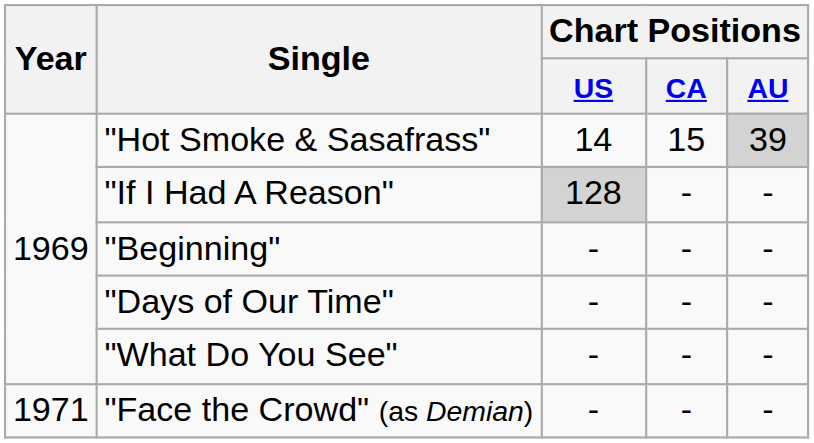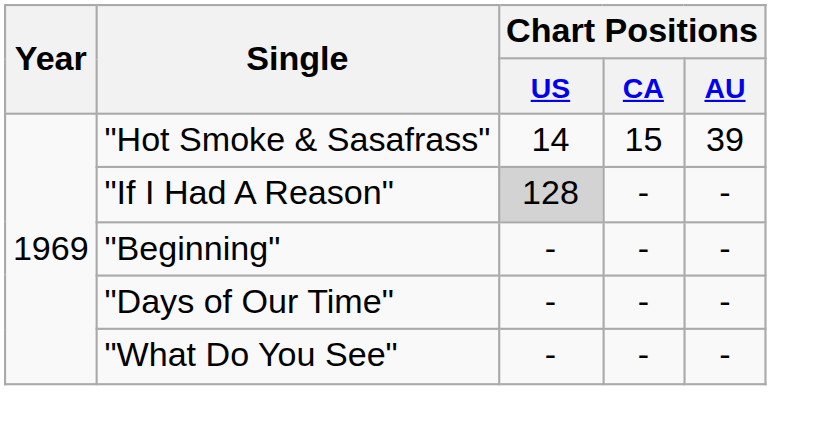 <table class="wikitable">
 <tr>
 <th rowspan="2">Year</th>
 <th rowspan="2">Single</th>
 <th colspan="3">Chart Positions</th>
 </tr>
 <tr>
 <th><small><a href='#'>US</a></small></th>
 <th><small><a href='#'>CA</a></small><br></th>
 <th><small><a href='#'>AU</a></small></th>
 </tr>
 <tr>
 <td rowspan="5">1969</td>
 <td>"Hot Smoke & Sasafrass"</td>
 <td align="center">14</td>
 <td align="center">15</td>
-<td align="center" style="background: lightgrey;">39</td>
+<td align="center">39</td>
 </tr>
 <tr>
 <td>"If I Had A Reason"</td>
 <td align="center" style="background: lightgrey;">128</td>
 <td align="center">-</td>
 <td align="center">-</td>
 </tr>
 <tr>
 <td>"Beginning"</td>
 <td align="center">-</td>
 <td align="center">-</td>
 <td align="center">-</td>
 </tr>
 <tr>
 <td>"Days of Our Time"</td>
 <td align="center">-</td>
 <td align="center">-</td>
 <td align="center">-</td>
 </tr>
 <tr>
 <td>"What Do You See"</td>
 <td align="center">-</td>
 <td align="center">-</td>
 <td align="center">-</td>
 </tr>
-<tr>
-<td>1971</td>
-<td>"Face the Crowd" <small>(as <em>Demian</em>)</small></td>
-<td align="center">-</td>
-<td align="center">-</td>
-<td align="center">-</td>
-</tr>
 </table>
